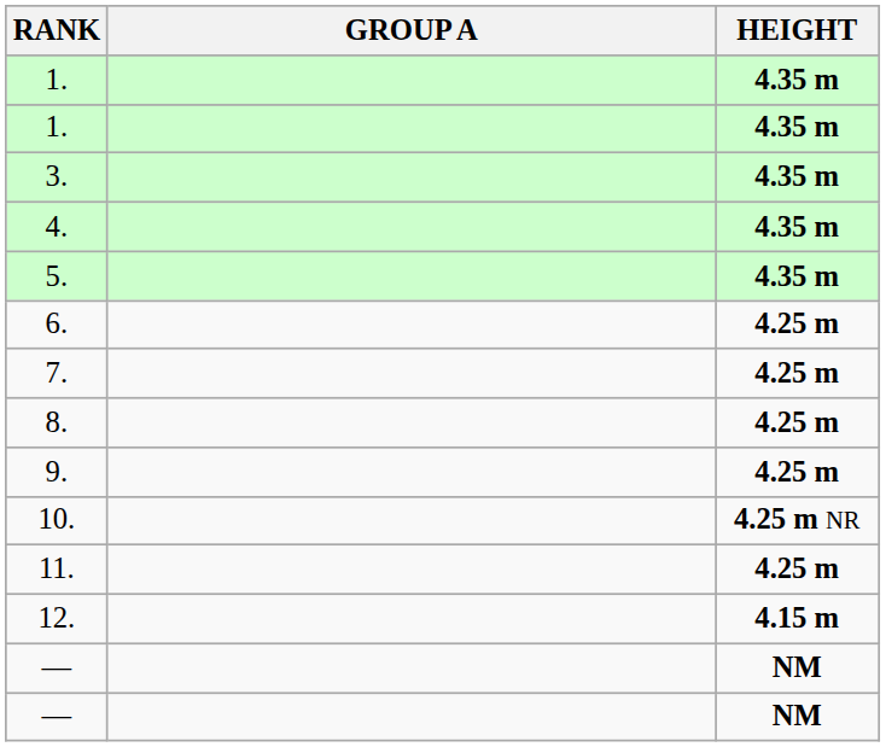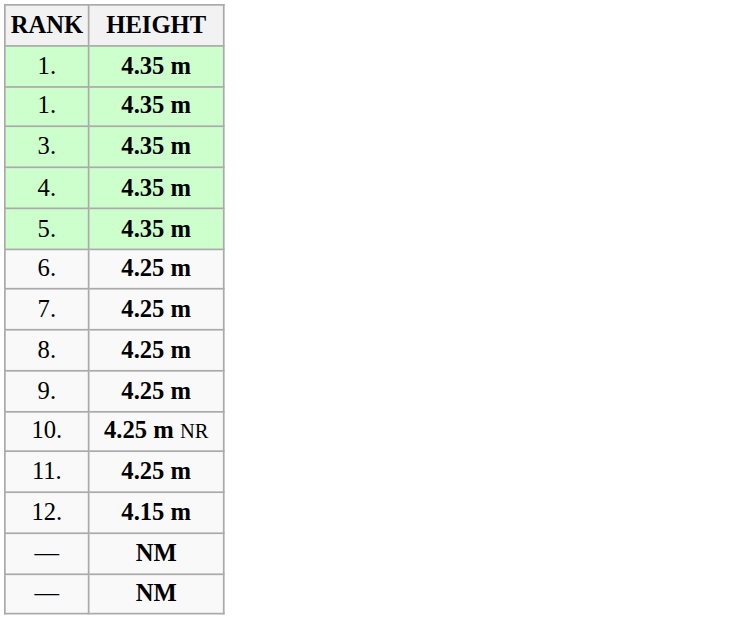 <table class="wikitable" style="border-collapse: collapse; font-size: 90%;">
 <tr>
 <th>RANK</th>
-<th align="center" style="width: 20em">GROUP A</th>
 <th align="center" style="width: 5em">HEIGHT</th>
 </tr>
 <tr style="background:#ccffcc;">
 <td align="center">1.</td>
-<td></td>
 <td align="center"><strong>4.35 m</strong></td>
 </tr>
 <tr style="background:#ccffcc;">
 <td align="center">1.</td>
-<td></td>
 <td align="center"><strong>4.35 m</strong></td>
 </tr>
 <tr style="background:#ccffcc;">
 <td align="center">3.</td>
-<td></td>
 <td align="center"><strong>4.35 m</strong></td>
 </tr>
 <tr style="background:#ccffcc;">
 <td align="center">4.</td>
-<td></td>
 <td align="center"><strong>4.35 m</strong></td>
 </tr>
 <tr style="background:#ccffcc;">
 <td align="center">5.</td>
-<td></td>
 <td align="center"><strong>4.35 m</strong></td>
 </tr>
 <tr>
 <td align="center">6.</td>
-<td></td>
 <td align="center"><strong>4.25 m</strong></td>
 </tr>
 <tr>
 <td align="center">7.</td>
-<td></td>
 <td align="center"><strong>4.25 m</strong></td>
 </tr>
 <tr>
 <td align="center">8.</td>
-<td></td>
 <td align="center"><strong>4.25 m</strong></td>
 </tr>
 <tr>
 <td align="center">9.</td>
-<td></td>
 <td align="center"><strong>4.25 m</strong></td>
 </tr>
 <tr>
 <td align="center">10.</td>
-<td></td>
 <td align="center"><strong>4.25 m</strong> <small>NR</small></td>
 </tr>
 <tr>
 <td align="center">11.</td>
-<td></td>
 <td align="center"><strong>4.25 m</strong></td>
 </tr>
 <tr>
 <td align="center">12.</td>
-<td></td>
 <td align="center"><strong>4.15 m</strong></td>
 </tr>
 <tr>
 <td align="center">—</td>
-<td></td>
 <td align="center"><strong>NM</strong></td>
 </tr>
 <tr>
 <td align="center">—</td>
-<td></td>
 <td align="center"><strong>NM</strong></td>
 </tr>
 </table>
